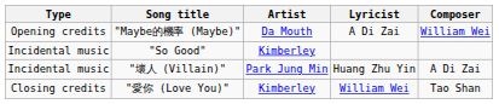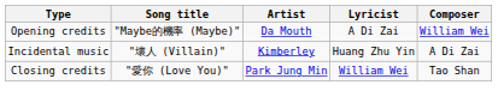 <table class="wikitable">
 <tr>
 <th>Type</th>
 <th>Song title</th>
 <th>Artist</th>
 <th>Lyricist</th>
 <th>Composer</th>
 </tr>
 <tr align=center>
 <td>Opening credits</td>
 <td>"Maybe的機率 (Maybe)"</td>
 <td><a href='#'>Da Mouth</a></td>
 <td>A Di Zai</td>
 <td><a href='#'>William Wei</a></td>
 </tr>
 <tr align=center>
 <td>Incidental music</td>
-<td>"So Good"</td>
+<td>"壞人 (Villain)"</td>
 <td><a href='#'>Kimberley</a></td>
-<td></td>
-<td></td>
-</tr>
-<tr align=center>
-<td>Incidental music</td>
-<td>"壞人 (Villain)"</td>
-<td><a href='#'>Park Jung Min</a></td>
 <td>Huang Zhu Yin</td>
 <td>A Di Zai</td>
 </tr>
 <tr align=center>
 <td>Closing credits</td>
 <td>"愛你 (Love You)"</td>
-<td><a href='#'>Kimberley</a></td>
+<td><a href='#'>Park Jung Min</a></td>
 <td><a href='#'>William Wei</a></td>
 <td>Tao Shan</td>
 </tr>
 </table>
